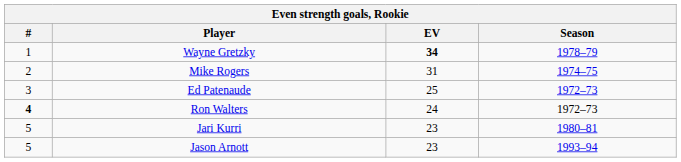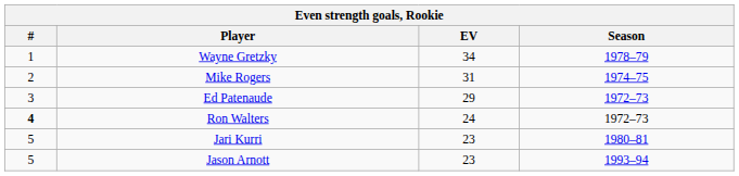 <table class="wikitable" style="text-align: center; font-size: 95%" width="70%">
 <tr>
 <th colspan="4">Even strength goals, Rookie</th>
 </tr>
 <tr>
 <th>#</th>
 <th>Player</th>
 <th>EV</th>
 <th>Season</th>
 </tr>
 <tr>
 <td>1</td>
 <td><a href='#'>Wayne Gretzky</a></td>
-<td><strong>34</strong></td>
+<td>34</td>
 <td><a href='#'>1978–79</a></td>
 </tr>
 <tr>
 <td>2</td>
 <td><a href='#'>Mike Rogers</a></td>
 <td>31</td>
 <td><a href='#'>1974–75</a></td>
 </tr>
 <tr>
 <td>3</td>
 <td><a href='#'>Ed Patenaude</a></td>
-<td>25</td>
+<td>29</td>
 <td><a href='#'>1972–73</a></td>
 </tr>
 <tr>
 <td><strong>4</strong></td>
 <td><a href='#'>Ron Walters</a></td>
 <td>24</td>
 <td>1972–73</td>
 </tr>
 <tr>
 <td>5</td>
 <td><a href='#'>Jari Kurri</a></td>
 <td>23</td>
 <td><a href='#'>1980–81</a></td>
 </tr>
 <tr>
 <td>5</td>
 <td><a href='#'>Jason Arnott</a></td>
 <td>23</td>
 <td><a href='#'>1993–94</a></td>
 </tr>
 </table>
